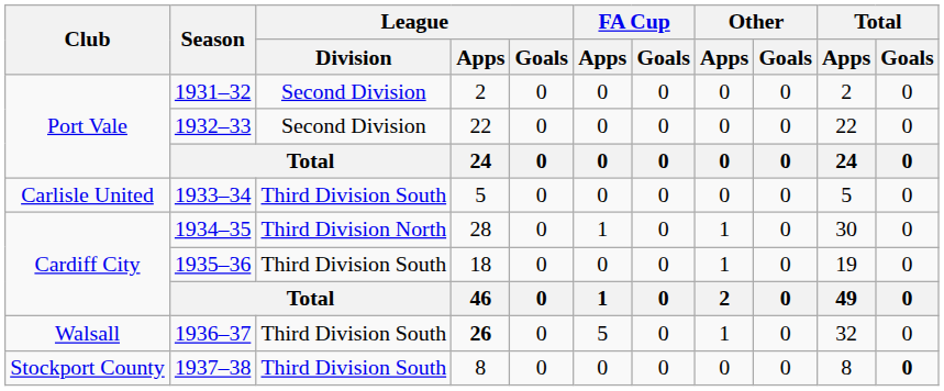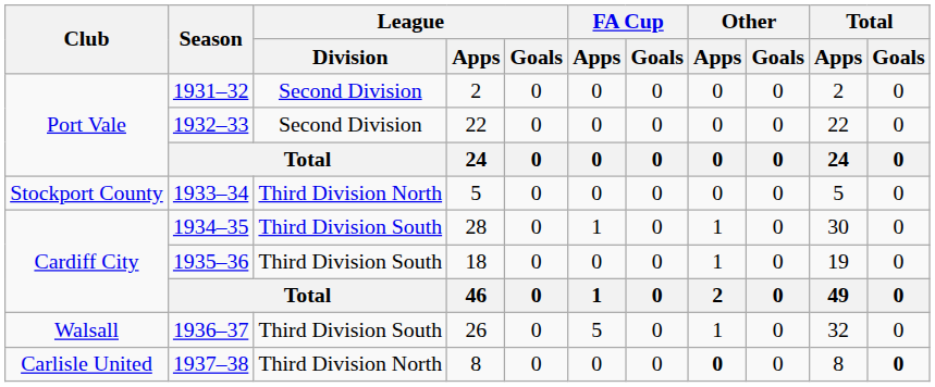 <table class="wikitable" style="text-align:center">
 <tr>
 <th rowspan="2">Club</th>
 <th rowspan="2">Season</th>
 <th colspan="3">League</th>
 <th colspan="2"><a href='#'>FA Cup</a></th>
 <th colspan="2">Other</th>
 <th colspan="2">Total</th>
 </tr>
 <tr>
 <th>Division</th>
 <th>Apps</th>
 <th>Goals</th>
 <th>Apps</th>
 <th>Goals</th>
 <th>Apps</th>
 <th>Goals</th>
 <th>Apps</th>
 <th>Goals</th>
 </tr>
 <tr>
 <td rowspan="3"><a href='#'>Port Vale</a></td>
 <td><a href='#'>1931–32</a></td>
 <td><a href='#'>Second Division</a></td>
 <td>2</td>
 <td>0</td>
 <td>0</td>
 <td>0</td>
 <td>0</td>
 <td>0</td>
 <td>2</td>
 <td>0</td>
 </tr>
 <tr>
 <td><a href='#'>1932–33</a></td>
 <td>Second Division</td>
 <td>22</td>
 <td>0</td>
 <td>0</td>
 <td>0</td>
 <td>0</td>
 <td>0</td>
 <td>22</td>
 <td>0</td>
 </tr>
 <tr>
 <th colspan="2">Total</th>
 <th>24</th>
 <th>0</th>
 <th>0</th>
 <th>0</th>
 <th>0</th>
 <th>0</th>
 <th>24</th>
 <th>0</th>
 </tr>
 <tr>
-<td><a href='#'>Carlisle United</a></td>
+<td><a href='#'>Stockport County</a></td>
 <td><a href='#'>1933–34</a></td>
-<td><a href='#'>Third Division South</a></td>
+<td><a href='#'>Third Division North</a></td>
 <td>5</td>
 <td>0</td>
 <td>0</td>
 <td>0</td>
 <td>0</td>
 <td>0</td>
 <td>5</td>
 <td>0</td>
 </tr>
 <tr>
 <td rowspan="3"><a href='#'>Cardiff City</a></td>
 <td><a href='#'>1934–35</a></td>
-<td><a href='#'>Third Division North</a></td>
+<td><a href='#'>Third Division South</a></td>
 <td>28</td>
 <td>0</td>
 <td>1</td>
 <td>0</td>
 <td>1</td>
 <td>0</td>
 <td>30</td>
 <td>0</td>
 </tr>
 <tr>
 <td><a href='#'>1935–36</a></td>
 <td>Third Division South</td>
 <td>18</td>
 <td>0</td>
 <td>0</td>
 <td>0</td>
 <td>1</td>
 <td>0</td>
 <td>19</td>
 <td>0</td>
 </tr>
 <tr>
 <th colspan="2">Total</th>
 <th>46</th>
 <th>0</th>
 <th>1</th>
 <th>0</th>
 <th>2</th>
 <th>0</th>
 <th>49</th>
 <th>0</th>
 </tr>
 <tr>
 <td><a href='#'>Walsall</a></td>
 <td><a href='#'>1936–37</a></td>
 <td>Third Division South</td>
-<td><strong>26</strong></td>
+<td>26</td>
 <td>0</td>
 <td>5</td>
 <td>0</td>
 <td>1</td>
 <td>0</td>
 <td>32</td>
 <td>0</td>
 </tr>
 <tr>
-<td><a href='#'>Stockport County</a></td>
+<td><a href='#'>Carlisle United</a></td>
 <td><a href='#'>1937–38</a></td>
-<td><a href='#'>Third Division South</a></td>
+<td>Third Division North</td>
 <td>8</td>
 <td>0</td>
 <td>0</td>
 <td>0</td>
-<td>0</td>
+<td><strong>0</strong></td>
 <td>0</td>
 <td>8</td>
 <td><strong>0</strong></td>
 </tr>
 </table>
